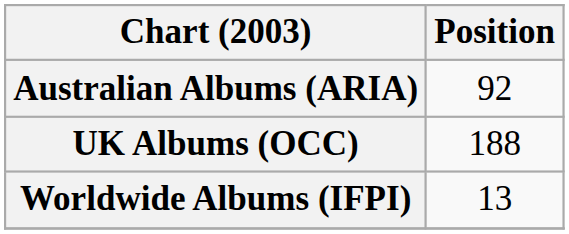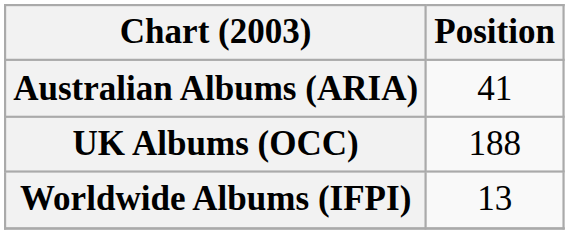 <table class="wikitable plainrowheaders">
 <tr>
 <th>Chart (2003)</th>
 <th>Position</th>
 </tr>
 <tr>
 <th scope="row">Australian Albums (ARIA)</th>
-<td style="text-align:center;">92</td>
+<td style="text-align:center;">41</td>
 </tr>
 <tr>
 <th scope="row">UK Albums (OCC)</th>
 <td style="text-align:center;">188</td>
 </tr>
 <tr>
 <th scope="row">Worldwide Albums (IFPI)</th>
 <td style="text-align:center;">13</td>
 </tr>
 <tr>
 </tr>
 </table>
